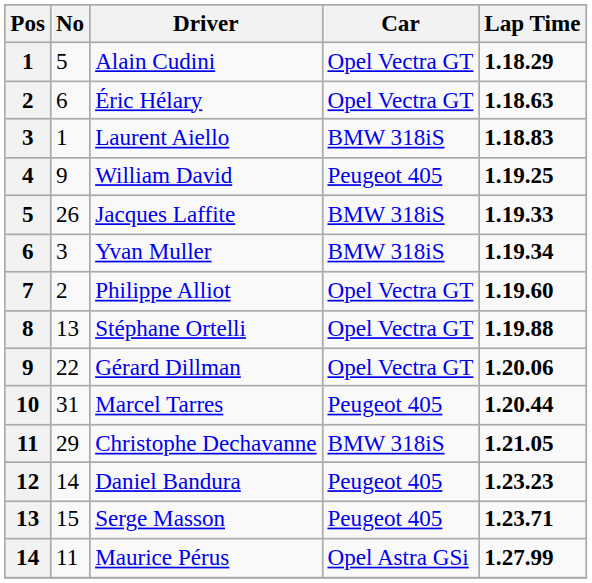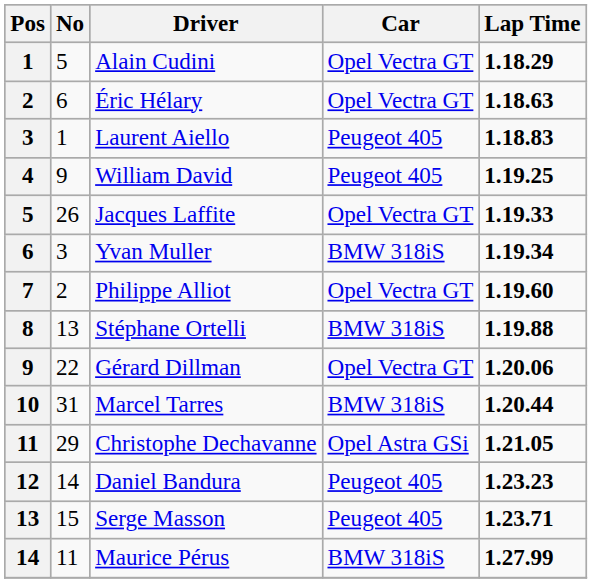 <table class="wikitable" style="font-size: 85%;">
 <tr>
 <th>Pos</th>
 <th>No</th>
 <th>Driver</th>
 <th>Car</th>
 <th>Lap Time</th>
 </tr>
 <tr>
 <th>1</th>
 <td>5</td>
 <td> <a href='#'>Alain Cudini</a></td>
 <td><a href='#'> Opel Vectra GT</a></td>
 <td><strong>1.18.29</strong></td>
 </tr>
 <tr>
 <th>2</th>
 <td>6</td>
 <td> <a href='#'>Éric Hélary</a></td>
 <td><a href='#'> Opel Vectra GT</a></td>
 <td><strong>1.18.63</strong></td>
 </tr>
 <tr>
 <th>3</th>
 <td>1</td>
 <td> <a href='#'>Laurent Aiello</a></td>
-<td><a href='#'>BMW 318iS</a></td>
+<td><a href='#'>Peugeot 405</a></td>
 <td><strong>1.18.83</strong></td>
 </tr>
 <tr>
 <th>4</th>
 <td>9</td>
 <td> <a href='#'>William David</a></td>
 <td><a href='#'>Peugeot 405</a></td>
 <td><strong>1.19.25</strong></td>
 </tr>
 <tr>
 <th>5</th>
 <td>26</td>
 <td> <a href='#'>Jacques Laffite</a></td>
-<td><a href='#'>BMW 318iS</a></td>
+<td><a href='#'> Opel Vectra GT</a></td>
 <td><strong>1.19.33</strong></td>
 </tr>
 <tr>
 <th>6</th>
 <td>3</td>
 <td> <a href='#'>Yvan Muller</a></td>
 <td><a href='#'>BMW 318iS</a></td>
 <td><strong>1.19.34</strong></td>
 </tr>
 <tr>
 <th>7</th>
 <td>2</td>
 <td> <a href='#'>Philippe Alliot</a></td>
 <td><a href='#'> Opel Vectra GT</a></td>
 <td><strong>1.19.60</strong></td>
 </tr>
 <tr>
 <th>8</th>
 <td>13</td>
 <td> <a href='#'>Stéphane Ortelli</a></td>
-<td><a href='#'> Opel Vectra GT</a></td>
+<td><a href='#'>BMW 318iS</a></td>
 <td><strong>1.19.88</strong></td>
 </tr>
 <tr>
 <th>9</th>
 <td>22</td>
 <td> <a href='#'>Gérard Dillman</a></td>
 <td><a href='#'> Opel Vectra GT</a></td>
 <td><strong>1.20.06</strong></td>
 </tr>
 <tr>
 <th>10</th>
 <td>31</td>
 <td> <a href='#'>Marcel Tarres</a></td>
-<td><a href='#'>Peugeot 405</a></td>
+<td><a href='#'>BMW 318iS</a></td>
 <td><strong>1.20.44</strong></td>
 </tr>
 <tr>
 <th>11</th>
 <td>29</td>
 <td> <a href='#'>Christophe Dechavanne</a></td>
-<td><a href='#'>BMW 318iS</a></td>
+<td><a href='#'>Opel Astra GSi</a></td>
 <td><strong>1.21.05</strong></td>
 </tr>
 <tr>
 <th>12</th>
 <td>14</td>
 <td> <a href='#'>Daniel Bandura</a></td>
 <td><a href='#'>Peugeot 405</a></td>
 <td><strong>1.23.23</strong></td>
 </tr>
 <tr>
 <th>13</th>
 <td>15</td>
 <td> <a href='#'>Serge Masson</a></td>
 <td><a href='#'>Peugeot 405</a></td>
 <td><strong>1.23.71</strong></td>
 </tr>
 <tr>
 <th>14</th>
 <td>11</td>
 <td> <a href='#'>Maurice Pérus</a></td>
-<td><a href='#'>Opel Astra GSi</a></td>
+<td><a href='#'>BMW 318iS</a></td>
 <td><strong>1.27.99</strong></td>
 </tr>
 <tr>
 </tr>
 </table>
